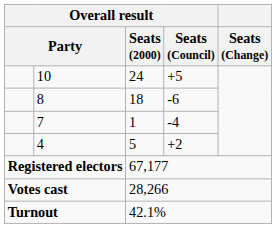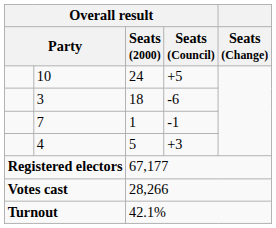 <table class="wikitable" border="1">
 <tr>
 <th colspan="4">Overall result</th>
 <th></th>
 </tr>
 <tr>
 <th colspan="2">Party</th>
 <th>Seats<br><small>(2000)</small></th>
 <th>Seats<br><small>(Council)</small></th>
 <th>Seats<br><small>(Change)</small></th>
 </tr>
 <tr>
 <td></td>
 <td>10</td>
 <td>24</td>
 <td>+5</td>
 </tr>
 <tr>
 <td></td>
-<td>8</td>
+<td>3</td>
 <td>18</td>
 <td>-6</td>
 </tr>
 <tr>
 <td></td>
 <td>7</td>
 <td>1</td>
-<td>-4</td>
+<td>-1</td>
 </tr>
 <tr>
 <td></td>
 <td>4</td>
 <td>5</td>
-<td>+2</td>
+<td>+3</td>
 </tr>
 <tr>
 <td colspan="2"><strong>Registered electors</strong></td>
 <td colspan="3">67,177</td>
 </tr>
 <tr>
 <td colspan="2"><strong>Votes cast</strong></td>
 <td colspan="3">28,266</td>
 </tr>
 <tr>
 <td colspan="2"><strong>Turnout</strong></td>
 <td colspan="3">42.1%</td>
 </tr>
 </table>
